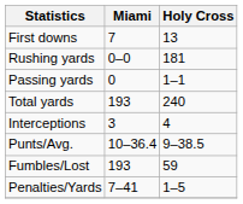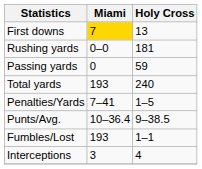 <table class="wikitable">
 <tr>
 <th>Statistics</th>
 <th>Miami</th>
 <th>Holy Cross</th>
 </tr>
 <tr>
 <td>First downs</td>
-<td>7</td>
+<td style="background: gold;">7</td>
 <td>13</td>
 </tr>
 <tr>
 <td>Rushing yards</td>
 <td>0–0</td>
 <td>181</td>
 </tr>
 <tr>
 <td>Passing yards</td>
 <td>0</td>
-<td>1–1</td>
+<td>59</td>
 </tr>
 <tr>
 <td>Total yards</td>
 <td>193</td>
 <td>240</td>
 </tr>
 <tr>
-<td>Interceptions</td>
-<td>3</td>
-<td>4</td>
+<td>Penalties/Yards</td>
+<td>7–41</td>
+<td>1–5</td>
 </tr>
 <tr>
 <td>Punts/Avg.</td>
 <td>10–36.4</td>
 <td>9–38.5</td>
 </tr>
 <tr>
 <td>Fumbles/Lost</td>
 <td>193</td>
-<td>59</td>
+<td>1–1</td>
 </tr>
 <tr>
-<td>Penalties/Yards</td>
-<td>7–41</td>
-<td>1–5</td>
+<td>Interceptions</td>
+<td>3</td>
+<td>4</td>
 </tr>
 <tr>
 </tr>
 </table>
